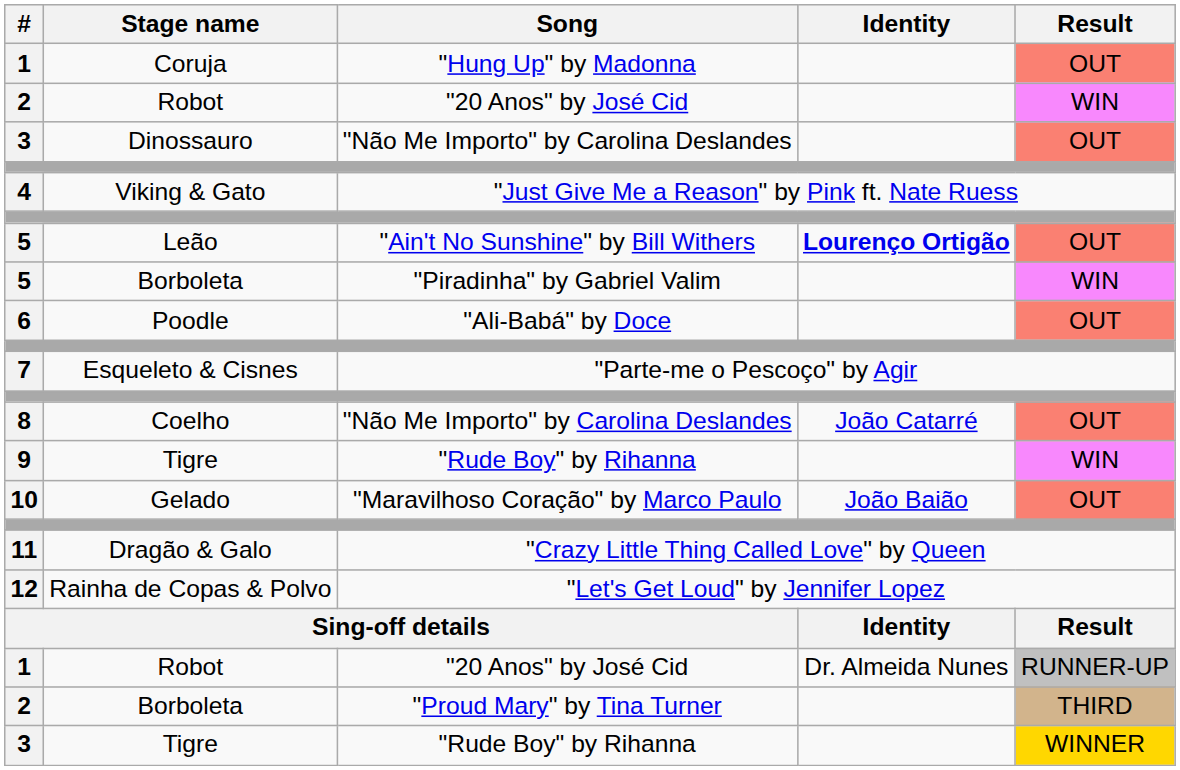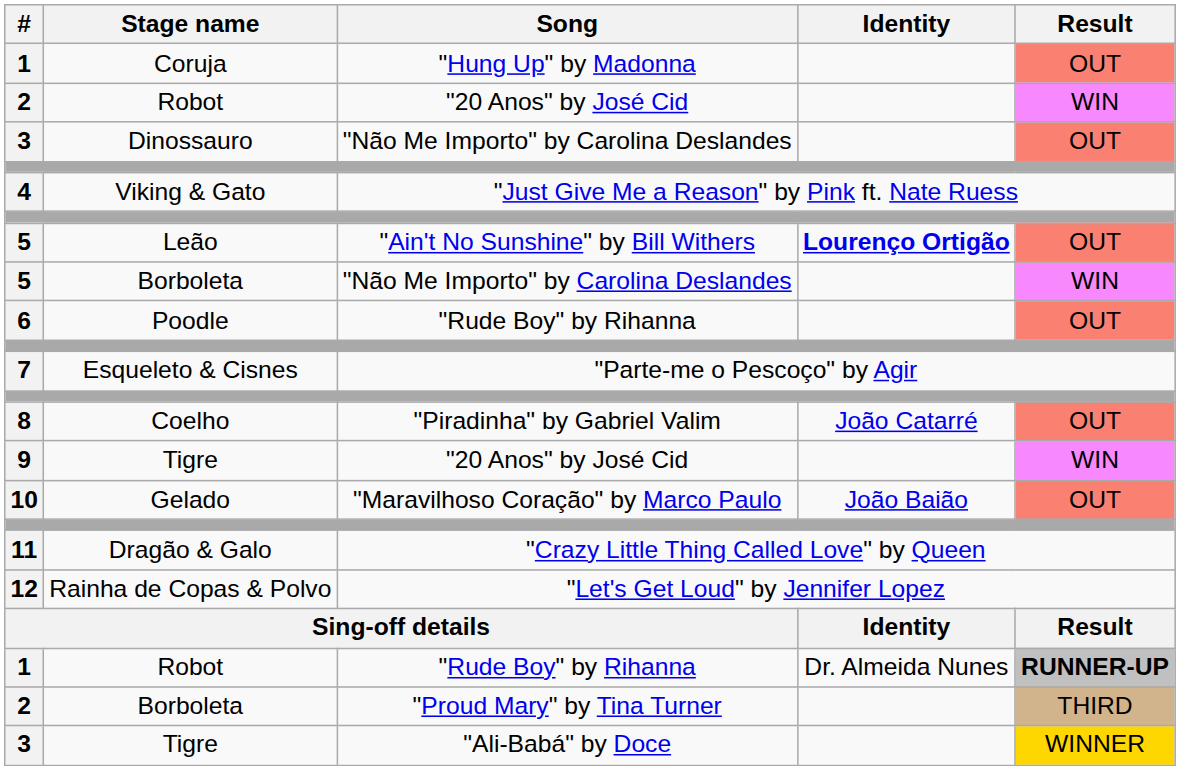 <table class="wikitable plainrowheaders" style="text-align: center;">
 <tr>
 <th>#</th>
 <th>Stage name</th>
 <th>Song</th>
 <th>Identity</th>
 <th>Result</th>
 </tr>
 <tr>
 <th>1</th>
 <td>Coruja</td>
 <td>"<a href='#'>Hung Up</a>" by <a href='#'>Madonna</a></td>
 <td></td>
 <td bgcolor=salmon>OUT</td>
 </tr>
 <tr>
 <th>2</th>
 <td>Robot</td>
 <td>"20 Anos" by <a href='#'>José Cid</a></td>
 <td></td>
 <td bgcolor="F888FD">WIN</td>
 </tr>
 <tr>
 <th>3</th>
 <td>Dinossauro</td>
 <td>"Não Me Importo" by Carolina Deslandes</td>
 <td></td>
 <td bgcolor=salmon>OUT</td>
 </tr>
 <tr>
 <td colspan="5" style="background:darkgray"></td>
 </tr>
 <tr>
 <th>4</th>
 <td>Viking & Gato</td>
 <td colspan="3">"<a href='#'>Just Give Me a Reason</a>" by <a href='#'>Pink</a> ft. <a href='#'>Nate Ruess</a></td>
 </tr>
 <tr>
 <td colspan="5" style="background:darkgray"></td>
 </tr>
 <tr>
 <th>5</th>
 <td>Leão</td>
 <td>"<a href='#'>Ain't No Sunshine</a>" by <a href='#'>Bill Withers</a></td>
 <td><strong><a href='#'>Lourenço Ortigão</a></strong></td>
 <td bgcolor=salmon>OUT</td>
 </tr>
 <tr>
 <th>5</th>
 <td>Borboleta</td>
-<td>"Piradinha" by Gabriel Valim</td>
+<td>"Não Me Importo" by <a href='#'>Carolina Deslandes</a></td>
 <td></td>
 <td bgcolor="F888FD">WIN</td>
 </tr>
 <tr>
 <th>6</th>
 <td>Poodle</td>
-<td>"Ali-Babá" by <a href='#'>Doce</a></td>
+<td>"Rude Boy" by Rihanna</td>
 <td></td>
 <td bgcolor=salmon>OUT</td>
 </tr>
 <tr>
 <td colspan="5" style="background:darkgray"></td>
 </tr>
 <tr>
 <th>7</th>
 <td>Esqueleto & Cisnes</td>
 <td colspan="3">"Parte-me o Pescoço" by <a href='#'>Agir</a></td>
 </tr>
 <tr>
 <td colspan="5" style="background:darkgray"></td>
 </tr>
 <tr>
 <th>8</th>
 <td>Coelho</td>
-<td>"Não Me Importo" by <a href='#'>Carolina Deslandes</a></td>
+<td>"Piradinha" by Gabriel Valim</td>
 <td><a href='#'>João Catarré</a></td>
 <td bgcolor=salmon>OUT</td>
 </tr>
 <tr>
 <th>9</th>
 <td>Tigre</td>
-<td>"<a href='#'>Rude Boy</a>" by <a href='#'>Rihanna</a></td>
+<td>"20 Anos" by José Cid</td>
 <td></td>
 <td bgcolor="F888FD">WIN</td>
 </tr>
 <tr>
 <th>10</th>
 <td>Gelado</td>
 <td>"Maravilhoso Coração" by <a href='#'>Marco Paulo</a></td>
 <td><a href='#'>João Baião</a></td>
 <td bgcolor=salmon>OUT</td>
 </tr>
 <tr>
 <td colspan="5" style="background:darkgray"></td>
 </tr>
 <tr>
 <th>11</th>
 <td>Dragão & Galo</td>
 <td colspan="3">"<a href='#'>Crazy Little Thing Called Love</a>" by <a href='#'>Queen</a></td>
 </tr>
 <tr>
 <th>12</th>
 <td>Rainha de Copas & Polvo</td>
 <td colspan="3">"<a href='#'>Let's Get Loud</a>" by <a href='#'>Jennifer Lopez</a></td>
 </tr>
 <tr>
 <th colspan="3">Sing-off details</th>
 <th>Identity</th>
 <th>Result</th>
 </tr>
 <tr>
 <th>1</th>
 <td>Robot</td>
-<td>"20 Anos" by José Cid</td>
+<td>"<a href='#'>Rude Boy</a>" by <a href='#'>Rihanna</a></td>
 <td>Dr. Almeida Nunes</td>
-<td bgcolor=silver>RUNNER-UP</td>
+<td bgcolor=silver><strong>RUNNER-UP</strong></td>
 </tr>
 <tr>
 <th>2</th>
 <td>Borboleta</td>
 <td>"<a href='#'>Proud Mary</a>" by <a href='#'>Tina Turner</a></td>
 <td></td>
 <td bgcolor=tan>THIRD</td>
 </tr>
 <tr>
 <th>3</th>
 <td>Tigre</td>
-<td>"Rude Boy" by Rihanna</td>
+<td>"Ali-Babá" by <a href='#'>Doce</a></td>
 <td></td>
 <td bgcolor=gold>WINNER</td>
 </tr>
 </table>
